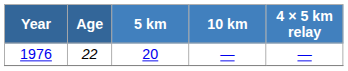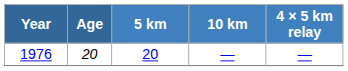 <table class="wikitable" style="font-size:95%; text-align:center; border:grey solid 1px; border-collapse:collapse; background:#ffffff;">
 <tr>
 <th style="background-color:#369; color:white; width:60px;"> Year </th>
 <th style="background-color:#369; color:white; width:40px;"> Age </th>
 <th style="background-color:#4180be; color:white; width:75px;"> 5 km </th>
 <th style="background-color:#4180be; color:white; width:75px;"> 10 km </th>
 <th style="background-color:#4180be; color:white; width:75px;"> 4 × 5 km <br> relay </th>
 </tr>
 <tr>
 <td><a href='#'>1976</a></td>
-<td><em>22</em></td>
+<td><em>20</em></td>
 <td><a href='#'>20</a></td>
 <td><a href='#'>—</a></td>
 <td><a href='#'>—</a></td>
 </tr>
 <tr>
 </tr>
 </table>
